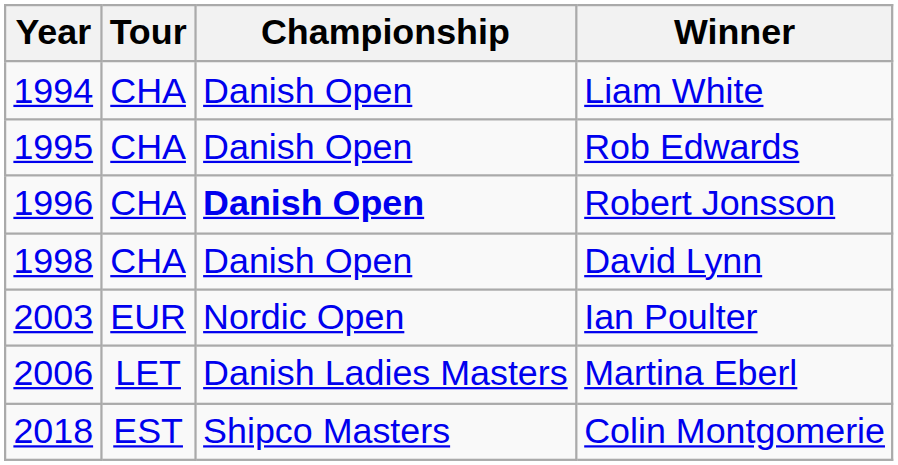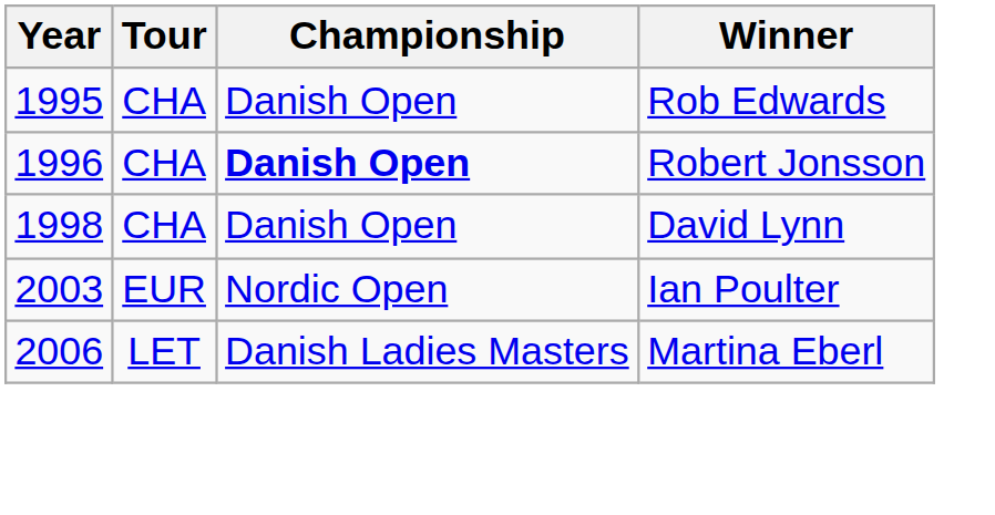 <table class="sortable wikitable">
 <tr>
 <th>Year</th>
 <th>Tour</th>
 <th>Championship</th>
 <th>Winner</th>
-</tr>
-<tr>
-<td align=center><a href='#'>1994</a></td>
-<td align=center><a href='#'>CHA</a></td>
-<td><a href='#'>Danish Open</a></td>
-<td> <a href='#'>Liam White</a></td>
 </tr>
 <tr>
 <td align=center><a href='#'>1995</a></td>
 <td align=center><a href='#'>CHA</a></td>
 <td><a href='#'>Danish Open</a></td>
 <td> <a href='#'>Rob Edwards</a></td>
 </tr>
 <tr>
 <td align=center><a href='#'>1996</a></td>
 <td align=center><a href='#'>CHA</a></td>
 <td><strong><a href='#'>Danish Open</a></strong></td>
 <td> <a href='#'>Robert Jonsson</a></td>
 </tr>
 <tr>
 <td align=center><a href='#'>1998</a></td>
 <td align=center><a href='#'>CHA</a></td>
 <td><a href='#'>Danish Open</a></td>
 <td> <a href='#'>David Lynn</a></td>
 </tr>
 <tr>
 <td align=center><a href='#'>2003</a></td>
 <td align=center><a href='#'>EUR</a></td>
 <td><a href='#'>Nordic Open</a></td>
 <td> <a href='#'>Ian Poulter</a></td>
 </tr>
 <tr>
 <td align=center><a href='#'>2006</a></td>
 <td align=center><a href='#'>LET</a></td>
 <td><a href='#'>Danish Ladies Masters</a></td>
 <td> <a href='#'>Martina Eberl</a></td>
 </tr>
-<tr>
-<td align=center><a href='#'>2018</a></td>
-<td align=center><a href='#'>EST</a></td>
-<td><a href='#'>Shipco Masters</a></td>
-<td> <a href='#'>Colin Montgomerie</a></td>
-</tr>
 </table>
